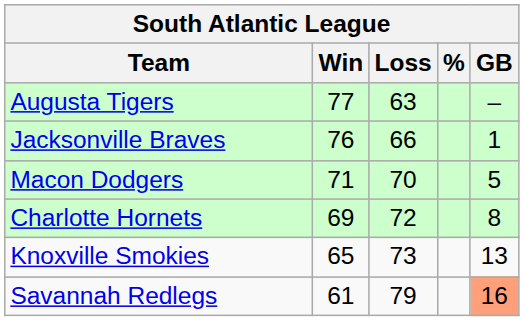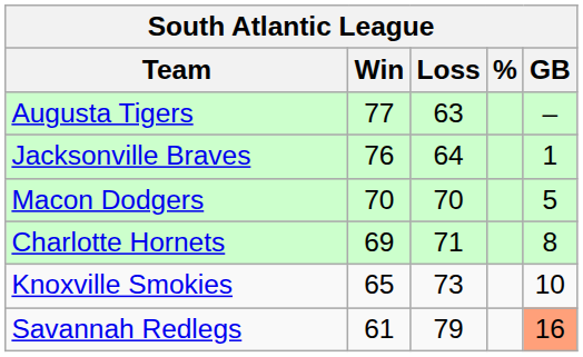 <table class="wikitable">
 <tr>
 <th colspan="5">South Atlantic League</th>
 </tr>
 <tr>
 <th width="60%">Team</th>
 <th>Win</th>
 <th>Loss</th>
 <th>%</th>
 <th>GB</th>
 </tr>
 <tr align=center bgcolor=ccffcc>
 <td align=left><a href='#'>Augusta Tigers</a></td>
 <td>77</td>
 <td>63</td>
 <td></td>
 <td>–</td>
 </tr>
 <tr align=center bgcolor=ccffcc>
 <td align=left><a href='#'>Jacksonville Braves</a></td>
 <td>76</td>
-<td>66</td>
+<td>64</td>
 <td></td>
 <td>1</td>
 </tr>
 <tr align=center bgcolor=ccffcc>
 <td align=left><a href='#'>Macon Dodgers</a></td>
-<td>71</td>
+<td>70</td>
 <td>70</td>
 <td></td>
 <td>5</td>
 </tr>
 <tr align=center bgcolor=ccffcc>
 <td align=left><a href='#'>Charlotte Hornets</a></td>
 <td>69</td>
-<td>72</td>
+<td>71</td>
 <td></td>
 <td>8</td>
 </tr>
 <tr align=center>
 <td align=left><a href='#'>Knoxville Smokies</a></td>
 <td>65</td>
 <td>73</td>
 <td></td>
-<td>13</td>
+<td>10</td>
 </tr>
 <tr align=center>
 <td align=left><a href='#'>Savannah Redlegs</a></td>
 <td>61</td>
 <td>79</td>
 <td></td>
 <td style="background: lightsalmon;">16</td>
 </tr>
 </table>
